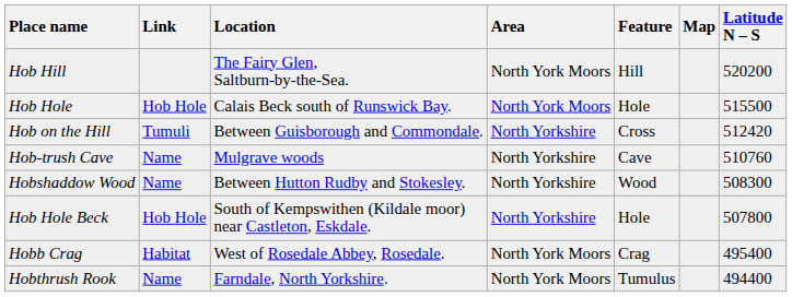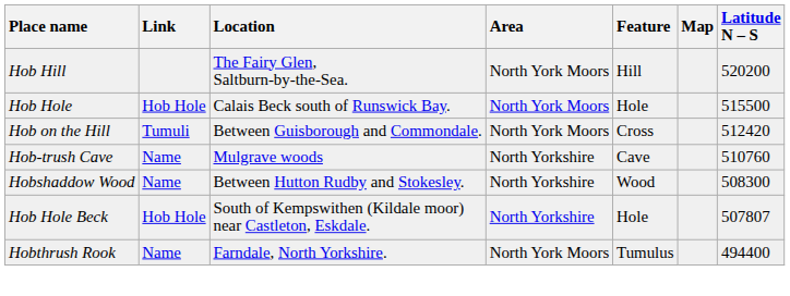 <table class="wikitable sortable" style="border-collapse: collapse; background:#f0f0f0">
 <tr>
 <th style="text-align:left">Place name</th>
 <th style="text-align:left">Link</th>
 <th style="text-align:left">Location</th>
 <th style="text-align:left">Area</th>
 <th style="text-align:left">Feature</th>
 <th style="text-align:left">Map<br></th>
 <th style="text-align:left"><a href='#'>Latitude</a><br>N – S</th>
 </tr>
 <tr>
 <td><em>Hob Hill</em></td>
 <td></td>
 <td><a href='#'>The Fairy Glen</a>,<br>Saltburn-by-the-Sea.</td>
 <td>North York Moors</td>
 <td>Hill</td>
 <td></td>
 <td>520200</td>
 </tr>
 <tr>
 <td><em>Hob Hole</em></td>
 <td><a href='#'>Hob Hole</a></td>
 <td>Calais Beck south of <a href='#'>Runswick Bay</a>.</td>
 <td><a href='#'>North York Moors</a></td>
 <td>Hole</td>
 <td></td>
 <td>515500</td>
 </tr>
 <tr>
 <td><em>Hob on the Hill</em></td>
 <td><a href='#'>Tumuli</a></td>
 <td>Between <a href='#'>Guisborough</a> and <a href='#'>Commondale</a>.</td>
-<td><a href='#'>North Yorkshire</a></td>
+<td>North York Moors</td>
 <td>Cross</td>
 <td></td>
 <td>512420</td>
 </tr>
 <tr>
 <td><em>Hob-trush Cave</em></td>
 <td><a href='#'>Name</a></td>
 <td><a href='#'>Mulgrave woods</a></td>
 <td>North Yorkshire</td>
 <td>Cave</td>
 <td></td>
 <td>510760</td>
 </tr>
 <tr>
 <td><em>Hobshaddow Wood</em></td>
 <td><a href='#'>Name</a></td>
 <td>Between <a href='#'>Hutton Rudby</a> and <a href='#'>Stokesley</a>.</td>
 <td>North Yorkshire</td>
 <td>Wood</td>
 <td></td>
 <td>508300</td>
 </tr>
 <tr>
 <td><em>Hob Hole Beck</em></td>
 <td><a href='#'>Hob Hole</a></td>
 <td>South of Kempswithen (Kildale moor)<br>near <a href='#'>Castleton</a>, <a href='#'>Eskdale</a>.</td>
 <td><a href='#'>North Yorkshire</a></td>
 <td>Hole</td>
 <td></td>
-<td>507800</td>
-</tr>
-<tr>
-<td><em>Hobb Crag</em></td>
-<td><a href='#'>Habitat</a></td>
-<td>West of <a href='#'>Rosedale Abbey</a>, <a href='#'>Rosedale</a>.</td>
-<td>North York Moors</td>
-<td>Crag</td>
-<td></td>
-<td>495400</td>
+<td>507807</td>
 </tr>
 <tr>
 <td><em>Hobthrush Rook</em></td>
 <td><a href='#'>Name</a></td>
 <td><a href='#'>Farndale</a>, <a href='#'>North Yorkshire</a>.</td>
 <td>North York Moors</td>
 <td>Tumulus</td>
 <td></td>
 <td>494400</td>
 </tr>
 </table>
